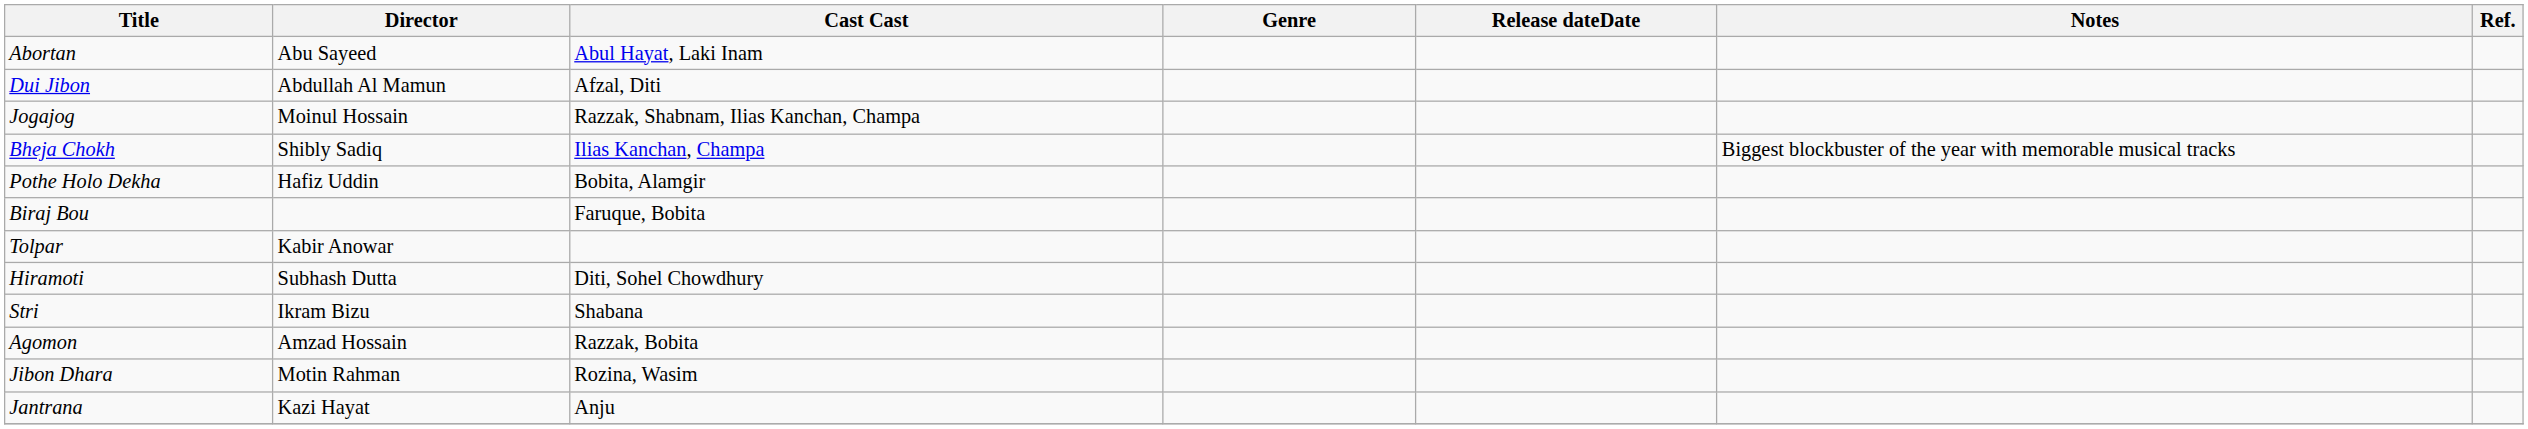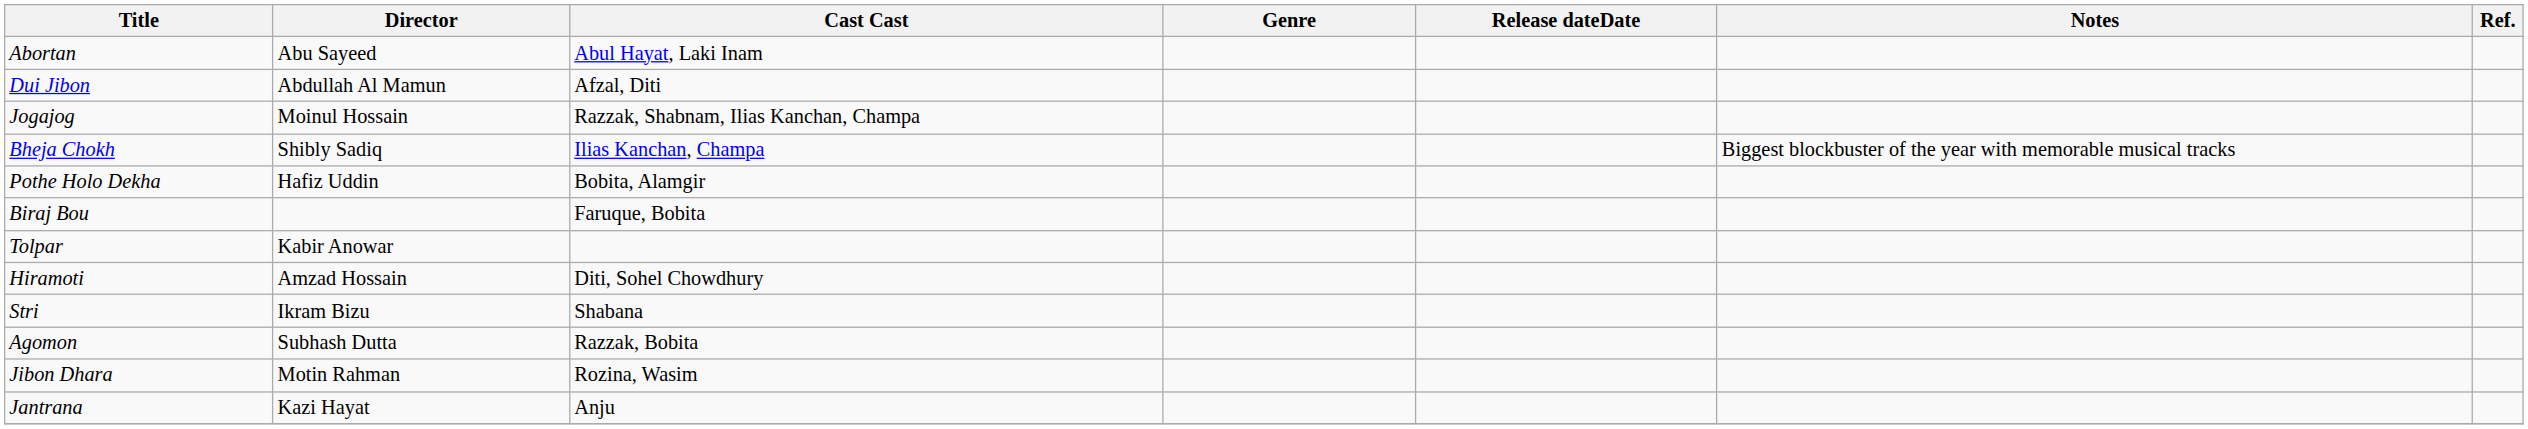 <table class="wikitable " sortable width= "100% ">
 <tr>
 <th style=" width :19 =15 % ;">Title</th>
 <th style=" width :18 =13 % ;">Director</th>
 <th style=" width :22 =20 % ;">Cast Cast</th>
 <th width=10%>Genre</th>
 <th width=12%>Release dateDate</th>
 <th width=30%>Notes</th>
 <th style="width:2%;">Ref.</th>
 </tr>
 <tr>
 <td><em>Abortan</em></td>
 <td>Abu Sayeed</td>
 <td><a href='#'>Abul Hayat</a>, Laki Inam</td>
 <td></td>
 <td></td>
 <td></td>
 <td></td>
 </tr>
 <tr>
 <td><em><a href='#'>Dui Jibon</a></em></td>
 <td>Abdullah Al Mamun</td>
 <td>Afzal, Diti</td>
 <td></td>
 <td></td>
 <td></td>
 <td></td>
 </tr>
 <tr>
 <td><em>Jogajog</em></td>
 <td>Moinul Hossain</td>
 <td>Razzak, Shabnam, Ilias Kanchan, Champa</td>
 <td></td>
 <td></td>
 <td></td>
 <td></td>
 </tr>
 <tr>
 <td><em><a href='#'>Bheja Chokh</a></em></td>
 <td>Shibly Sadiq</td>
 <td><a href='#'>Ilias Kanchan</a>, <a href='#'>Champa</a></td>
 <td></td>
 <td></td>
 <td>Biggest blockbuster of the year with memorable musical tracks</td>
 <td></td>
 </tr>
 <tr>
 <td><em>Pothe Holo Dekha</em></td>
 <td>Hafiz Uddin</td>
 <td>Bobita, Alamgir</td>
 <td></td>
 <td></td>
 <td></td>
 <td></td>
 </tr>
 <tr>
 <td><em>Biraj Bou</em></td>
 <td></td>
 <td>Faruque, Bobita</td>
 <td></td>
 <td></td>
 <td></td>
 <td></td>
 </tr>
 <tr>
 <td><em>Tolpar</em></td>
 <td>Kabir Anowar</td>
 <td></td>
 <td></td>
 <td></td>
 <td></td>
 <td></td>
 </tr>
 <tr>
 <td><em>Hiramoti</em></td>
-<td>Subhash Dutta</td>
+<td>Amzad Hossain</td>
 <td>Diti, Sohel Chowdhury</td>
 <td></td>
 <td></td>
 <td></td>
 <td></td>
 </tr>
 <tr>
 <td><em>Stri</em></td>
 <td>Ikram Bizu</td>
 <td>Shabana</td>
 <td></td>
 <td></td>
 <td></td>
 <td></td>
 </tr>
 <tr>
 <td><em>Agomon</em></td>
-<td>Amzad Hossain</td>
+<td>Subhash Dutta</td>
 <td>Razzak, Bobita</td>
 <td></td>
 <td></td>
 <td></td>
 <td></td>
 </tr>
 <tr>
 <td><em>Jibon Dhara</em></td>
 <td>Motin Rahman</td>
 <td>Rozina, Wasim</td>
 <td></td>
 <td></td>
 <td></td>
 <td></td>
 </tr>
 <tr>
 <td><em>Jantrana</em></td>
 <td>Kazi Hayat</td>
 <td>Anju</td>
 <td></td>
 <td></td>
 <td></td>
 <td></td>
 </tr>
 <tr>
 </tr>
 </table>
